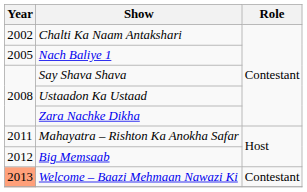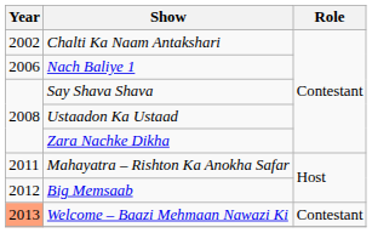 <table class = "wikitable sortable">
 <tr>
 <th>Year</th>
 <th>Show</th>
 <th>Role</th>
 </tr>
 <tr>
 <td>2002</td>
 <td><em>Chalti Ka Naam Antakshari</em></td>
 <td rowspan = "5">Contestant</td>
 </tr>
 <tr>
-<td>2005</td>
+<td>2006</td>
 <td><em><a href='#'> Nach Baliye 1</a></em></td>
 </tr>
 <tr>
 <td rowspan = "3">2008</td>
 <td><em>Say Shava Shava</em></td>
 </tr>
 <tr>
 <td><em>Ustaadon Ka Ustaad</em></td>
 </tr>
 <tr>
 <td><em><a href='#'>Zara Nachke Dikha</a></em></td>
 </tr>
 <tr>
 <td>2011</td>
 <td><em>Mahayatra – Rishton Ka Anokha Safar</em></td>
 <td rowspan = "2">Host</td>
 </tr>
 <tr>
 <td>2012</td>
 <td><em><a href='#'>Big Memsaab</a></em></td>
 </tr>
 <tr>
 <td style="background: lightsalmon;">2013</td>
 <td><em><a href='#'>Welcome – Baazi Mehmaan Nawazi Ki</a></em></td>
 <td>Contestant</td>
 </tr>
 <tr>
 </tr>
 </table>
